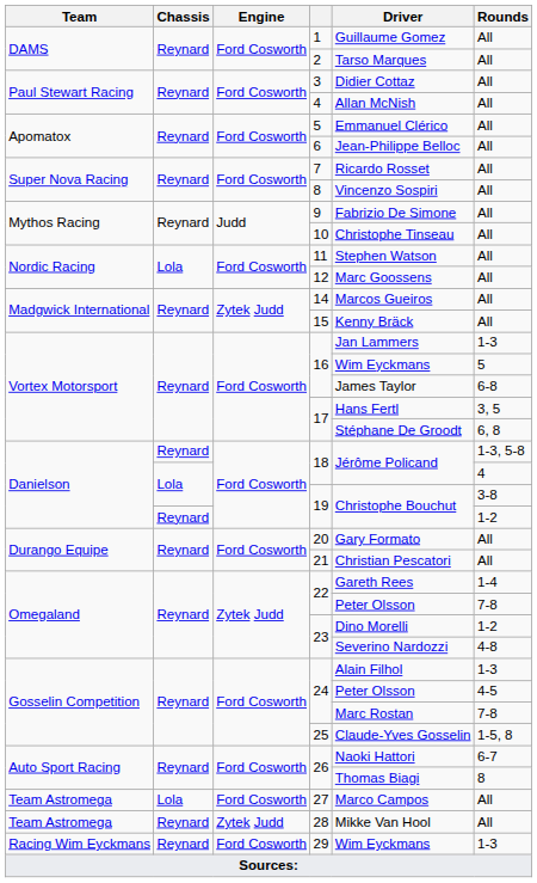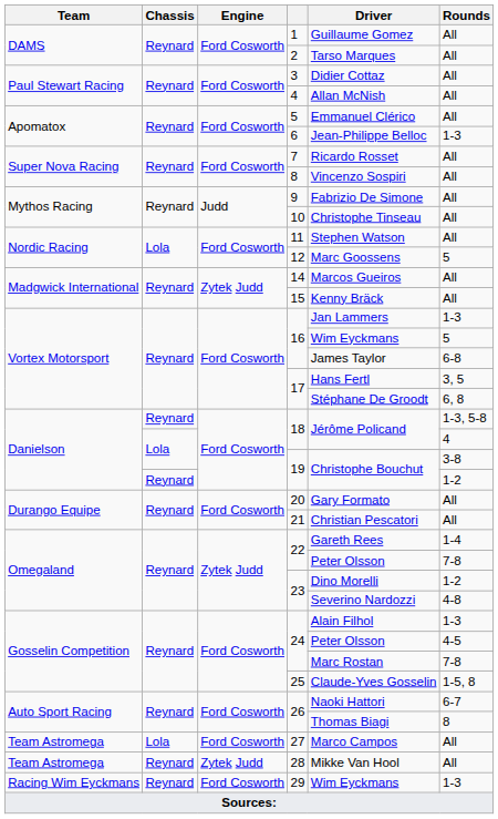 <table class="wikitable" style="font-size:85%">
 <tr>
 <th>Team</th>
 <th>Chassis</th>
 <th>Engine</th>
 <th></th>
 <th>Driver</th>
 <th>Rounds</th>
 </tr>
 <tr>
 <td rowspan=2> <a href='#'>DAMS</a></td>
 <td rowspan=2><a href='#'>Reynard</a></td>
 <td rowspan=2><a href='#'>Ford Cosworth</a></td>
 <td>1</td>
 <td> <a href='#'>Guillaume Gomez</a></td>
 <td>All</td>
 </tr>
 <tr>
 <td>2</td>
 <td> <a href='#'>Tarso Marques</a></td>
 <td>All</td>
 </tr>
 <tr>
 <td rowspan=2> <a href='#'>Paul Stewart Racing</a></td>
 <td rowspan=2><a href='#'>Reynard</a></td>
 <td rowspan=2><a href='#'>Ford Cosworth</a></td>
 <td>3</td>
 <td> <a href='#'>Didier Cottaz</a></td>
 <td>All</td>
 </tr>
 <tr>
 <td>4</td>
 <td> <a href='#'>Allan McNish</a></td>
 <td>All</td>
 </tr>
 <tr>
 <td rowspan=2> Apomatox</td>
 <td rowspan=2><a href='#'>Reynard</a></td>
 <td rowspan=2><a href='#'>Ford Cosworth</a></td>
 <td>5</td>
 <td> <a href='#'>Emmanuel Clérico</a></td>
 <td>All</td>
 </tr>
 <tr>
 <td>6</td>
 <td> <a href='#'>Jean-Philippe Belloc</a></td>
-<td>All</td>
+<td>1-3</td>
 </tr>
 <tr>
 <td rowspan=2> <a href='#'>Super Nova Racing</a></td>
 <td rowspan=2><a href='#'>Reynard</a></td>
 <td rowspan=2><a href='#'>Ford Cosworth</a></td>
 <td>7</td>
 <td> <a href='#'>Ricardo Rosset</a></td>
 <td>All</td>
 </tr>
 <tr>
 <td>8</td>
 <td> <a href='#'>Vincenzo Sospiri</a></td>
 <td>All</td>
 </tr>
 <tr>
 <td rowspan=2> Mythos Racing</td>
 <td rowspan=2>Reynard</td>
 <td rowspan=2>Judd</td>
 <td>9</td>
 <td> <a href='#'>Fabrizio De Simone</a></td>
 <td>All</td>
 </tr>
 <tr>
 <td>10</td>
 <td> <a href='#'>Christophe Tinseau</a></td>
 <td>All</td>
 </tr>
 <tr>
 <td rowspan=2> <a href='#'>Nordic Racing</a></td>
 <td rowspan=2><a href='#'>Lola</a></td>
 <td rowspan=2><a href='#'>Ford Cosworth</a></td>
 <td>11</td>
 <td> <a href='#'>Stephen Watson</a></td>
 <td>All</td>
 </tr>
 <tr>
 <td>12</td>
 <td> <a href='#'>Marc Goossens</a></td>
-<td>All</td>
+<td>5</td>
 </tr>
 <tr>
 <td rowspan=2> <a href='#'>Madgwick International</a></td>
 <td rowspan=2><a href='#'>Reynard</a></td>
 <td rowspan=2><a href='#'>Zytek</a> <a href='#'>Judd</a></td>
 <td>14</td>
 <td> <a href='#'>Marcos Gueiros</a></td>
 <td>All</td>
 </tr>
 <tr>
 <td>15</td>
 <td> <a href='#'>Kenny Bräck</a></td>
 <td>All</td>
 </tr>
 <tr>
 <td rowspan=5> <a href='#'>Vortex Motorsport</a></td>
 <td rowspan=5><a href='#'>Reynard</a></td>
 <td rowspan=5><a href='#'>Ford Cosworth</a></td>
 <td rowspan=3>16</td>
 <td> <a href='#'>Jan Lammers</a></td>
 <td>1-3</td>
 </tr>
 <tr>
 <td> <a href='#'>Wim Eyckmans</a></td>
 <td>5</td>
 </tr>
 <tr>
 <td> James Taylor</td>
 <td>6-8</td>
 </tr>
 <tr>
 <td rowspan=2>17</td>
 <td> <a href='#'>Hans Fertl</a></td>
 <td>3, 5</td>
 </tr>
 <tr>
 <td> <a href='#'>Stéphane De Groodt</a></td>
 <td>6, 8</td>
 </tr>
 <tr>
 <td rowspan=4> <a href='#'>Danielson</a></td>
 <td><a href='#'>Reynard</a></td>
 <td rowspan=4><a href='#'>Ford Cosworth</a></td>
 <td rowspan=2>18</td>
 <td rowspan=2> <a href='#'>Jérôme Policand</a></td>
 <td>1-3, 5-8</td>
 </tr>
 <tr>
 <td rowspan=2><a href='#'>Lola</a></td>
 <td>4</td>
 </tr>
 <tr>
 <td rowspan=2>19</td>
 <td rowspan=2> <a href='#'>Christophe Bouchut</a></td>
 <td>3-8</td>
 </tr>
 <tr>
 <td><a href='#'>Reynard</a></td>
 <td>1-2</td>
 </tr>
 <tr>
 <td rowspan=2> <a href='#'>Durango Equipe</a></td>
 <td rowspan=2><a href='#'>Reynard</a></td>
 <td rowspan=2><a href='#'>Ford Cosworth</a></td>
 <td>20</td>
 <td> <a href='#'>Gary Formato</a></td>
 <td>All</td>
 </tr>
 <tr>
 <td>21</td>
 <td> <a href='#'>Christian Pescatori</a></td>
 <td>All</td>
 </tr>
 <tr>
 <td rowspan=4> <a href='#'>Omegaland</a></td>
 <td rowspan=4><a href='#'>Reynard</a></td>
 <td rowspan=4><a href='#'>Zytek</a> <a href='#'>Judd</a></td>
 <td rowspan=2>22</td>
 <td> <a href='#'>Gareth Rees</a></td>
 <td>1-4</td>
 </tr>
 <tr>
 <td> <a href='#'>Peter Olsson</a></td>
 <td>7-8</td>
 </tr>
 <tr>
 <td rowspan=2>23</td>
 <td> <a href='#'>Dino Morelli</a></td>
 <td>1-2</td>
 </tr>
 <tr>
 <td> <a href='#'>Severino Nardozzi</a></td>
 <td>4-8</td>
 </tr>
 <tr>
 <td rowspan=4> <a href='#'>Gosselin Competition</a></td>
 <td rowspan=4><a href='#'>Reynard</a></td>
 <td rowspan=4><a href='#'>Ford Cosworth</a></td>
 <td rowspan=3>24</td>
 <td> <a href='#'>Alain Filhol</a></td>
 <td>1-3</td>
 </tr>
 <tr>
 <td> <a href='#'>Peter Olsson</a></td>
 <td>4-5</td>
 </tr>
 <tr>
 <td> <a href='#'>Marc Rostan</a></td>
 <td>7-8</td>
 </tr>
 <tr>
 <td>25</td>
 <td> <a href='#'>Claude-Yves Gosselin</a></td>
 <td>1-5, 8</td>
 </tr>
 <tr>
 <td rowspan=2> <a href='#'>Auto Sport Racing</a></td>
 <td rowspan=2><a href='#'>Reynard</a></td>
 <td rowspan=2><a href='#'>Ford Cosworth</a></td>
 <td rowspan=2>26</td>
 <td> <a href='#'>Naoki Hattori</a></td>
 <td>6-7</td>
 </tr>
 <tr>
 <td> <a href='#'>Thomas Biagi</a></td>
 <td>8</td>
 </tr>
 <tr>
 <td> <a href='#'>Team Astromega</a></td>
 <td><a href='#'>Lola</a></td>
 <td><a href='#'>Ford Cosworth</a></td>
 <td>27</td>
 <td> <a href='#'>Marco Campos</a></td>
 <td>All</td>
 </tr>
 <tr>
 <td> <a href='#'>Team Astromega</a></td>
 <td><a href='#'>Reynard</a></td>
 <td><a href='#'>Zytek</a> <a href='#'>Judd</a></td>
 <td>28</td>
 <td> Mikke Van Hool</td>
 <td>All</td>
 </tr>
 <tr>
 <td> <a href='#'>Racing Wim Eyckmans</a></td>
 <td><a href='#'>Reynard</a></td>
 <td><a href='#'>Ford Cosworth</a></td>
 <td>29</td>
 <td> <a href='#'>Wim Eyckmans</a></td>
 <td>1-3</td>
 </tr>
 <tr class="sortbottom">
 <td colspan="6" style="background-color:#EAECF0;text-align:center"><strong>Sources:</strong></td>
 </tr>
 </table>
